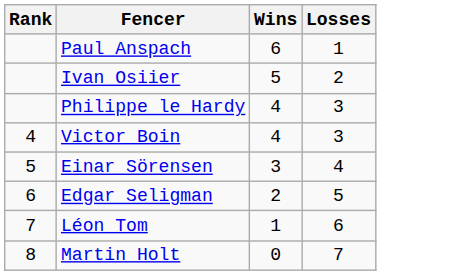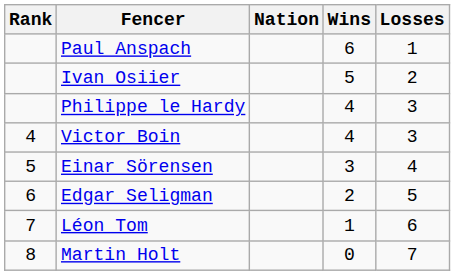 <table class="wikitable sortable" style="text-align:center">
 <tr>
 <th>Rank</th>
 <th>Fencer</th>
+<th>Nation</th>
 <th>Wins</th>
 <th>Losses</th>
 </tr>
 <tr>
 <td></td>
 <td align=left><a href='#'>Paul Anspach</a></td>
+<td align=left></td>
 <td>6</td>
 <td>1</td>
 </tr>
 <tr>
 <td></td>
 <td align=left><a href='#'>Ivan Osiier</a></td>
+<td align=left></td>
 <td>5</td>
 <td>2</td>
 </tr>
 <tr>
 <td></td>
 <td align=left><a href='#'>Philippe le Hardy</a></td>
+<td align=left></td>
 <td>4</td>
 <td>3</td>
 </tr>
 <tr>
 <td>4</td>
 <td align=left><a href='#'>Victor Boin</a></td>
+<td align=left></td>
 <td>4</td>
 <td>3</td>
 </tr>
 <tr>
 <td>5</td>
 <td align=left><a href='#'>Einar Sörensen</a></td>
+<td align=left></td>
 <td>3</td>
 <td>4</td>
 </tr>
 <tr>
 <td>6</td>
 <td align=left><a href='#'>Edgar Seligman</a></td>
+<td align=left></td>
 <td>2</td>
 <td>5</td>
 </tr>
 <tr>
 <td>7</td>
 <td align=left><a href='#'>Léon Tom</a></td>
+<td align=left></td>
 <td>1</td>
 <td>6</td>
 </tr>
 <tr>
 <td>8</td>
 <td align=left><a href='#'>Martin Holt</a></td>
+<td align=left></td>
 <td>0</td>
 <td>7</td>
 </tr>
 </table>
